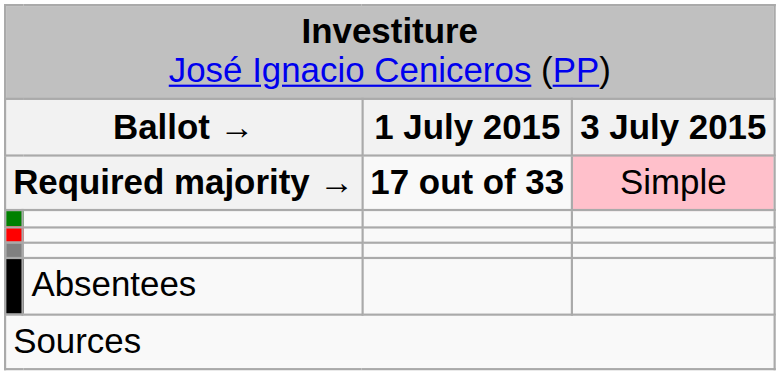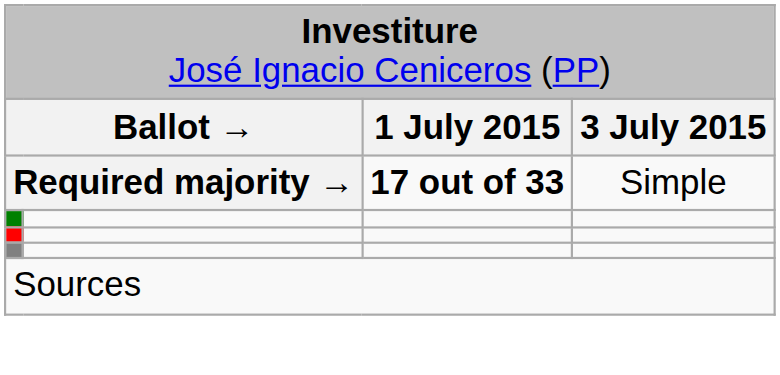 <table class="wikitable" style="text-align:center;">
 <tr>
 <td colspan="4" align="center" bgcolor="#C0C0C0"><strong>Investiture</strong><br><a href='#'>José Ignacio Ceniceros</a> (<a href='#'>PP</a>)</td>
 </tr>
 <tr>
 <th colspan="2" width="150px">Ballot →</th>
 <th>1 July 2015</th>
 <th>3 July 2015</th>
 </tr>
 <tr>
 <th colspan="2">Required majority →</th>
 <td><strong>17 out of 33 </strong></td>
-<td style="background: pink;">Simple </td>
+<td>Simple </td>
 </tr>
 <tr>
 <th width="1px" style="background:green;"></th>
 <td align="left"></td>
 <td></td>
 <td></td>
 </tr>
 <tr>
 <th style="color:inherit;background:red;"></th>
 <td align="left"></td>
 <td></td>
 <td></td>
 </tr>
 <tr>
 <th style="color:inherit;background:gray;"></th>
 <td align="left"></td>
 <td></td>
 <td></td>
 </tr>
 <tr>
-<th style="color:inherit;background:black;"></th>
-<td align="left"><span>Absentees</span></td>
-<td></td>
-<td></td>
-</tr>
-<tr>
 <td align="left" colspan="4">Sources</td>
 </tr>
 </table>
